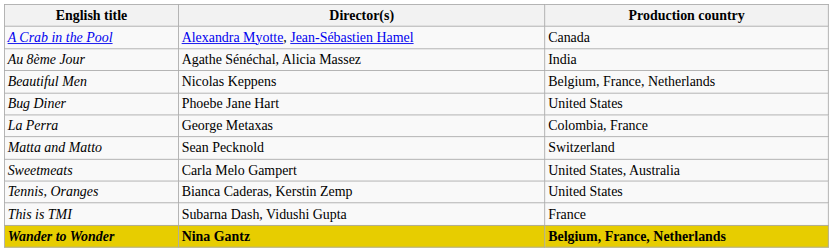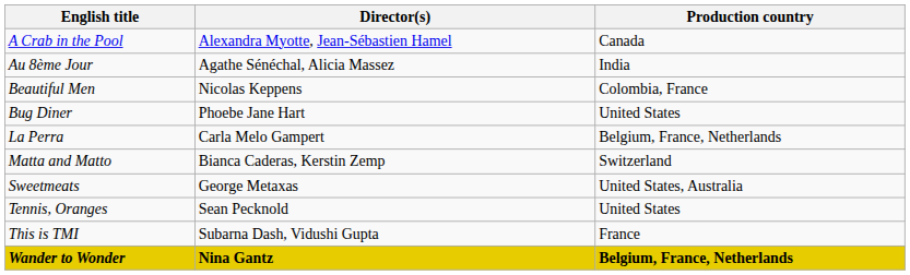 <table class="wikitable plainrowheaders" style="width:75%; margin-bottom:4px">
 <tr>
 <th scope="col">English title</th>
 <th scope="col">Director(s)</th>
 <th scope="col">Production country</th>
 </tr>
 <tr>
 <td scope="row"><em><a href='#'>A Crab in the Pool</a></em></td>
 <td><a href='#'>Alexandra Myotte</a>, <a href='#'>Jean-Sébastien Hamel</a></td>
 <td>Canada</td>
 </tr>
 <tr>
 <td scope="row"><em>Au 8ème Jour</em></td>
 <td>Agathe Sénéchal, Alicia Massez</td>
 <td>India</td>
 </tr>
 <tr>
 <td scope="row"><em>Beautiful Men</em></td>
 <td>Nicolas Keppens</td>
-<td>Belgium, France, Netherlands</td>
+<td>Colombia, France</td>
 </tr>
 <tr>
 <td scope="row"><em>Bug Diner</em></td>
 <td>Phoebe Jane Hart</td>
 <td>United States</td>
 </tr>
 <tr>
 <td scope="row"><em>La Perra</em></td>
-<td>George Metaxas</td>
-<td>Colombia, France</td>
+<td>Carla Melo Gampert</td>
+<td>Belgium, France, Netherlands</td>
 </tr>
 <tr>
 <td scope="row"><em>Matta and Matto</em></td>
-<td>Sean Pecknold</td>
+<td>Bianca Caderas, Kerstin Zemp</td>
 <td>Switzerland</td>
 </tr>
 <tr>
 <td scope="row"><em>Sweetmeats</em></td>
-<td>Carla Melo Gampert</td>
+<td>George Metaxas</td>
 <td>United States, Australia</td>
 </tr>
 <tr>
 <td scope="row"><em>Tennis, Oranges</em></td>
-<td>Bianca Caderas, Kerstin Zemp</td>
+<td>Sean Pecknold</td>
 <td>United States</td>
 </tr>
 <tr>
 <td scope="row"><em>This is TMI</em></td>
 <td>Subarna Dash, Vidushi Gupta</td>
 <td>France</td>
 </tr>
 <tr style="background:#E7CD00;">
 <td scope="row"><strong><em>Wander to Wonder</em></strong></td>
 <td><strong>Nina Gantz</strong></td>
 <td><strong>Belgium, France, Netherlands</strong></td>
 </tr>
 </table>
